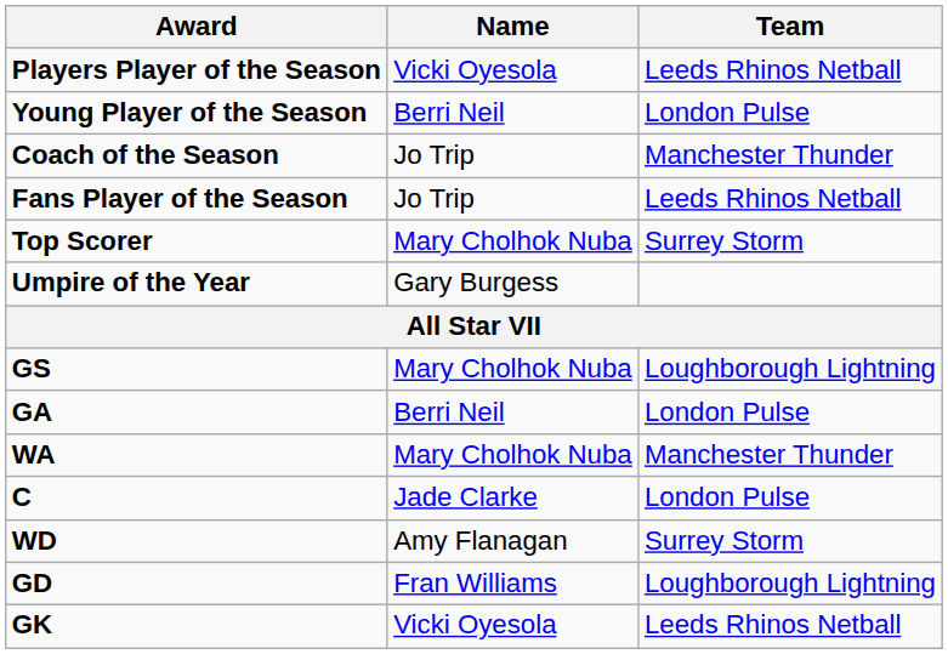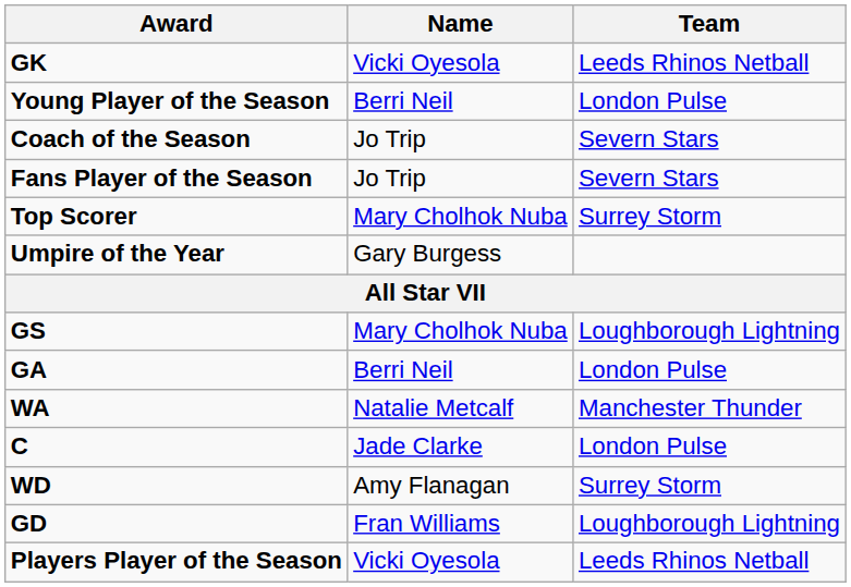 <table class="wikitable">
 <tr>
 <th>Award</th>
 <th>Name</th>
 <th>Team</th>
 </tr>
 <tr>
-<td><strong>Players Player of the Season</strong></td>
+<td><strong>GK</strong></td>
 <td><a href='#'>Vicki Oyesola</a></td>
 <td><a href='#'>Leeds Rhinos Netball</a></td>
 </tr>
 <tr>
 <td><strong>Young Player of the Season</strong></td>
 <td><a href='#'>Berri Neil</a></td>
 <td><a href='#'>London Pulse</a></td>
 </tr>
 <tr>
 <td><strong>Coach of the Season</strong></td>
 <td>Jo Trip</td>
-<td><a href='#'>Manchester Thunder</a></td>
+<td><a href='#'>Severn Stars</a></td>
 </tr>
 <tr>
 <td><strong>Fans Player of the Season</strong></td>
 <td>Jo Trip</td>
-<td><a href='#'>Leeds Rhinos Netball</a></td>
+<td><a href='#'>Severn Stars</a></td>
 </tr>
 <tr>
 <td><strong>Top Scorer</strong></td>
 <td><a href='#'>Mary Cholhok Nuba</a></td>
 <td><a href='#'>Surrey Storm</a></td>
 </tr>
 <tr>
 <td><strong>Umpire of the Year</strong></td>
 <td>Gary Burgess</td>
 <td></td>
 </tr>
 <tr>
 <th colspan="3">All Star VII</th>
 </tr>
 <tr>
 <td><strong>GS</strong></td>
 <td><a href='#'>Mary Cholhok Nuba</a></td>
 <td><a href='#'>Loughborough Lightning</a></td>
 </tr>
 <tr>
 <td><strong>GA</strong></td>
 <td><a href='#'>Berri Neil</a></td>
 <td><a href='#'>London Pulse</a></td>
 </tr>
 <tr>
 <td><strong>WA</strong></td>
-<td><a href='#'>Mary Cholhok Nuba</a></td>
+<td><a href='#'>Natalie Metcalf</a></td>
 <td><a href='#'>Manchester Thunder</a></td>
 </tr>
 <tr>
 <td><strong>C</strong></td>
 <td><a href='#'>Jade Clarke</a></td>
 <td><a href='#'>London Pulse</a></td>
 </tr>
 <tr>
 <td><strong>WD</strong></td>
 <td>Amy Flanagan</td>
 <td><a href='#'>Surrey Storm</a></td>
 </tr>
 <tr>
 <td><strong>GD</strong></td>
 <td><a href='#'>Fran Williams</a></td>
 <td><a href='#'>Loughborough Lightning</a></td>
 </tr>
 <tr>
-<td><strong>GK</strong></td>
+<td><strong>Players Player of the Season</strong></td>
 <td><a href='#'>Vicki Oyesola</a></td>
 <td><a href='#'>Leeds Rhinos Netball</a></td>
 </tr>
 </table>
